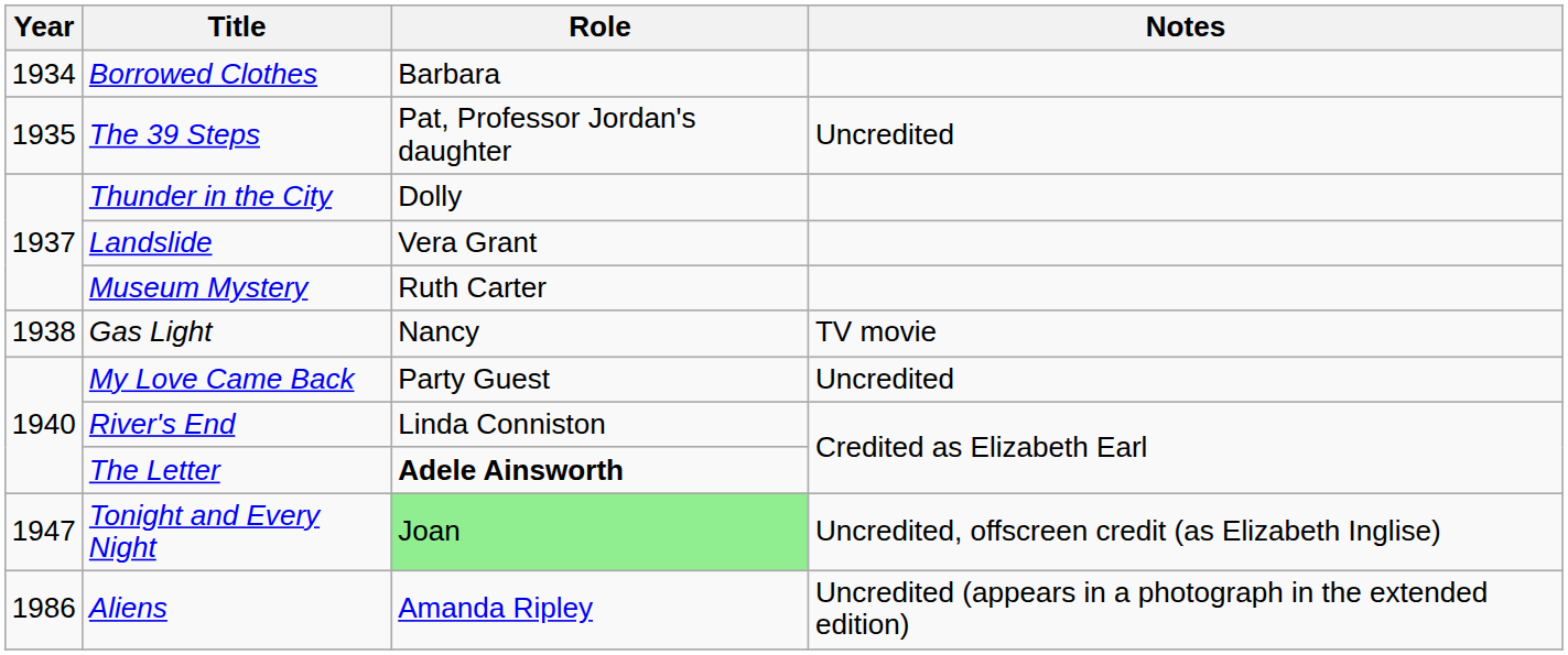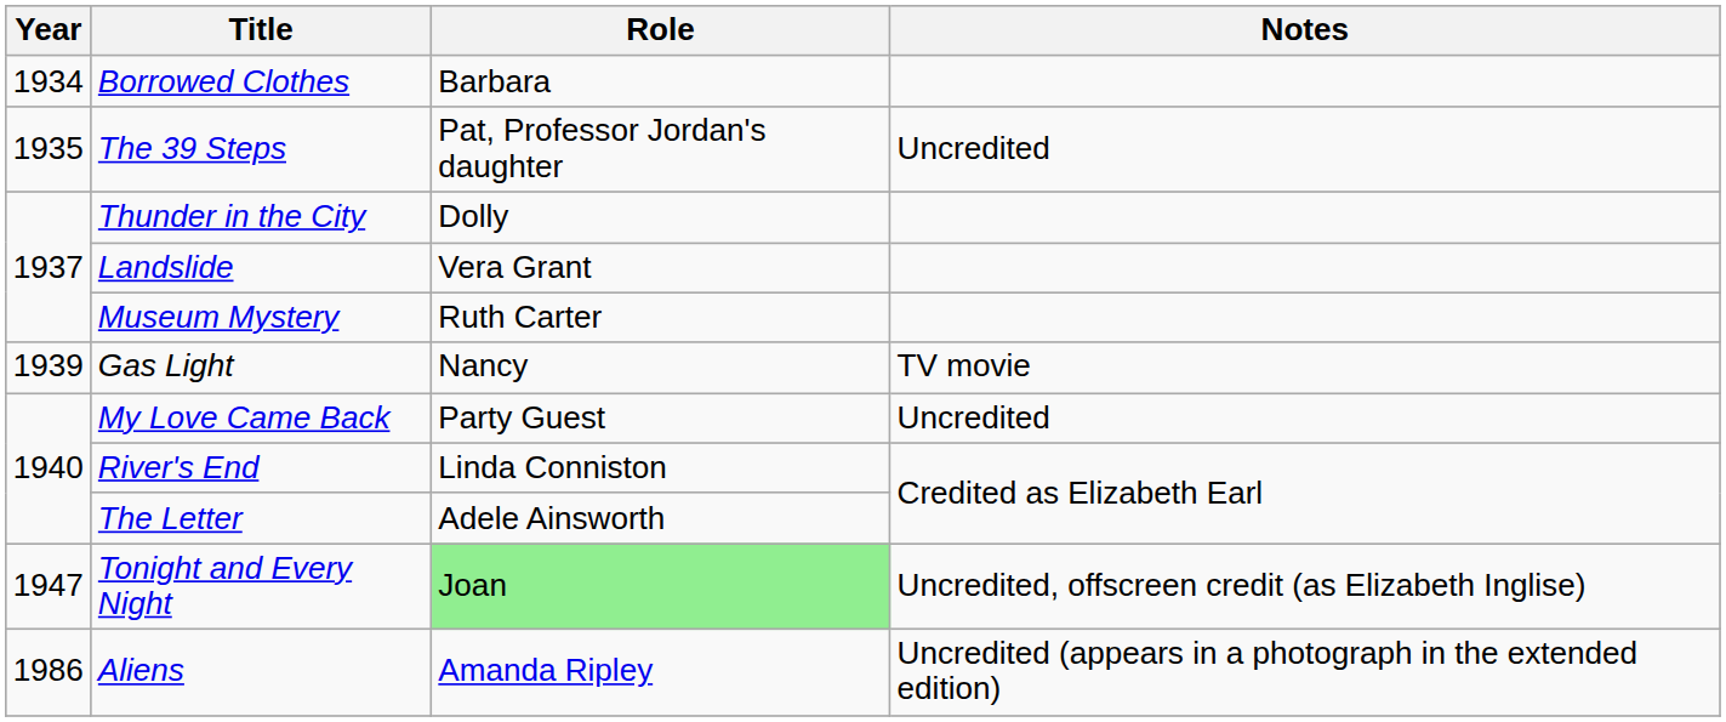 <table class="wikitable sortable">
 <tr>
 <th>Year</th>
 <th>Title</th>
 <th>Role</th>
 <th>Notes</th>
 </tr>
 <tr>
 <td>1934</td>
 <td><em><a href='#'>Borrowed Clothes</a></em></td>
 <td>Barbara</td>
 <td></td>
 </tr>
 <tr>
 <td>1935</td>
 <td><em><a href='#'>The 39 Steps</a></em></td>
 <td>Pat, Professor Jordan's daughter</td>
 <td>Uncredited</td>
 </tr>
 <tr>
 <td rowspan="3">1937</td>
 <td><em><a href='#'>Thunder in the City</a></em></td>
 <td>Dolly</td>
 <td></td>
 </tr>
 <tr>
 <td><em><a href='#'>Landslide</a></em></td>
 <td>Vera Grant</td>
 <td></td>
 </tr>
 <tr>
 <td><em><a href='#'>Museum Mystery</a></em></td>
 <td>Ruth Carter</td>
 <td></td>
 </tr>
 <tr>
-<td>1938</td>
+<td>1939</td>
 <td><em>Gas Light</em></td>
 <td>Nancy</td>
 <td>TV movie</td>
 </tr>
 <tr>
 <td rowspan="3">1940</td>
 <td><em><a href='#'>My Love Came Back</a></em></td>
 <td>Party Guest</td>
 <td>Uncredited</td>
 </tr>
 <tr>
 <td><em><a href='#'>River's End</a></em></td>
 <td>Linda Conniston</td>
 <td rowspan="2">Credited as Elizabeth Earl</td>
 </tr>
 <tr>
 <td><em><a href='#'>The Letter</a></em></td>
-<td><strong>Adele Ainsworth</strong></td>
+<td>Adele Ainsworth</td>
 </tr>
 <tr>
 <td>1947</td>
 <td><em><a href='#'>Tonight and Every Night</a></em></td>
 <td style="background: lightgreen;">Joan</td>
 <td>Uncredited, offscreen credit (as Elizabeth Inglise)</td>
 </tr>
 <tr>
 <td>1986</td>
 <td><em><a href='#'>Aliens</a></em></td>
 <td><a href='#'>Amanda Ripley</a></td>
 <td>Uncredited (appears in a photograph in the extended edition)</td>
 </tr>
 </table>
